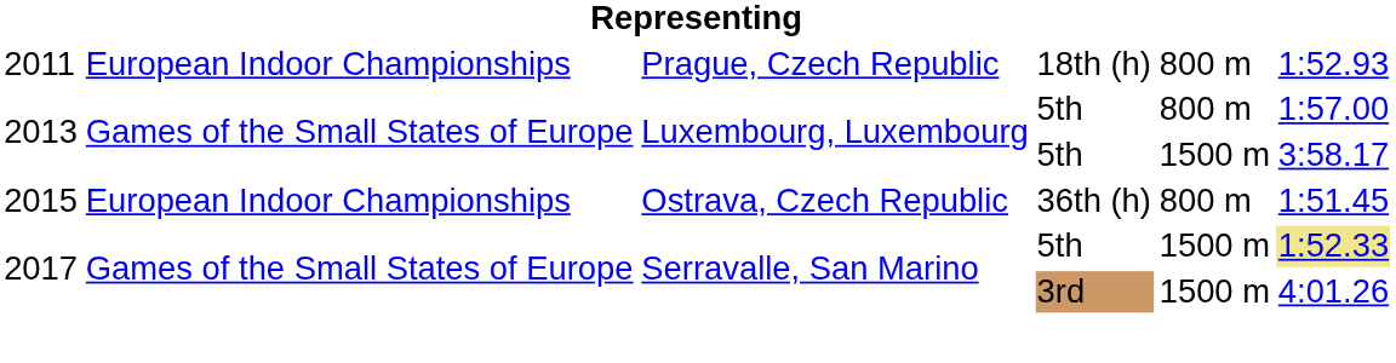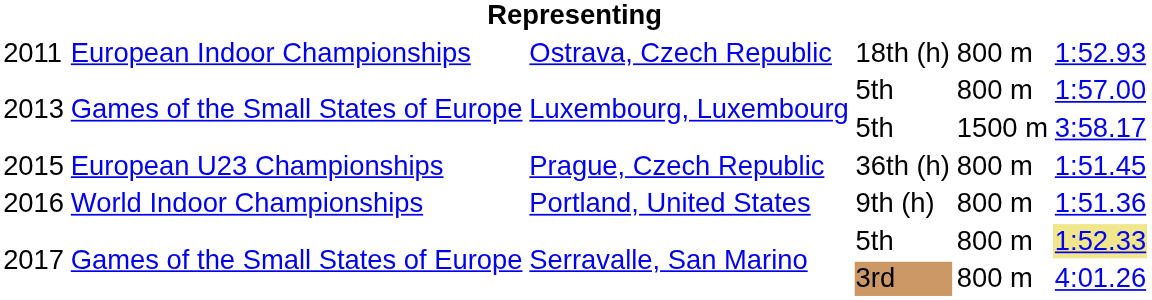 <table>
 <tr>
 <th colspan="6">Representing </th>
 </tr>
 <tr>
 <td>2011</td>
 <td><a href='#'>European Indoor Championships</a></td>
-<td><a href='#'>Prague, Czech Republic</a></td>
+<td><a href='#'>Ostrava, Czech Republic</a></td>
 <td>18th (h)</td>
 <td>800 m</td>
 <td><a href='#'>1:52.93</a></td>
 </tr>
 <tr>
 <td rowspan=2>2013</td>
 <td rowspan=2><a href='#'>Games of the Small States of Europe</a></td>
 <td rowspan=2><a href='#'>Luxembourg, Luxembourg</a></td>
 <td>5th</td>
 <td>800 m</td>
 <td><a href='#'>1:57.00</a></td>
 </tr>
 <tr>
 <td>5th</td>
 <td>1500 m</td>
 <td><a href='#'>3:58.17</a></td>
 </tr>
 <tr>
 <td>2015</td>
-<td><a href='#'>European Indoor Championships</a></td>
-<td><a href='#'>Ostrava, Czech Republic</a></td>
+<td><a href='#'>European U23 Championships</a></td>
+<td><a href='#'>Prague, Czech Republic</a></td>
 <td>36th (h)</td>
 <td>800 m</td>
 <td><a href='#'>1:51.45</a></td>
+</tr>
+<tr>
+<td>2016</td>
+<td><a href='#'>World Indoor Championships</a></td>
+<td><a href='#'>Portland, United States</a></td>
+<td>9th (h)</td>
+<td>800 m</td>
+<td><a href='#'>1:51.36</a></td>
 </tr>
 <tr>
 <td rowspan=2>2017</td>
 <td rowspan=2><a href='#'>Games of the Small States of Europe</a></td>
 <td rowspan=2><a href='#'>Serravalle, San Marino</a></td>
 <td>5th</td>
-<td>1500 m</td>
+<td>800 m</td>
 <td style="background: khaki;"><a href='#'>1:52.33</a></td>
 </tr>
 <tr>
 <td bgcolor=cc9966>3rd</td>
-<td>1500 m</td>
+<td>800 m</td>
 <td><a href='#'>4:01.26</a></td>
 </tr>
 </table>
